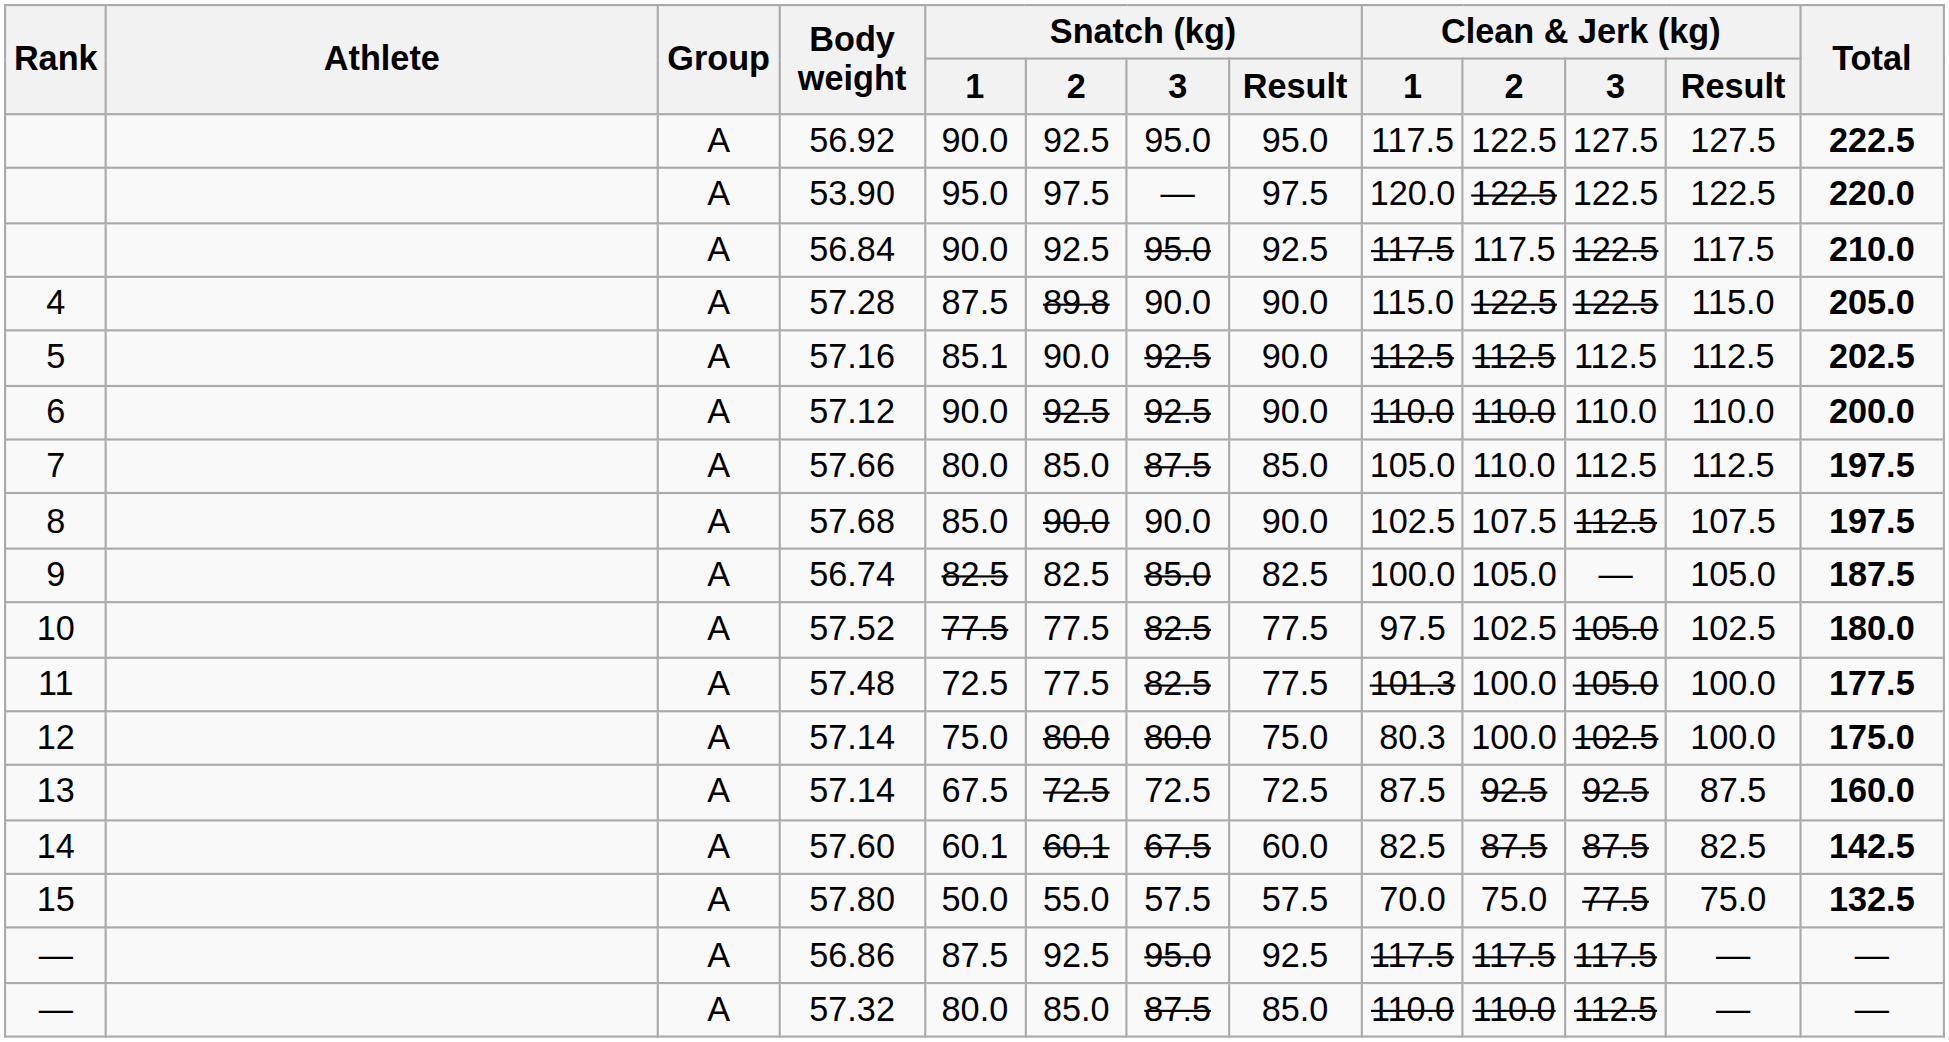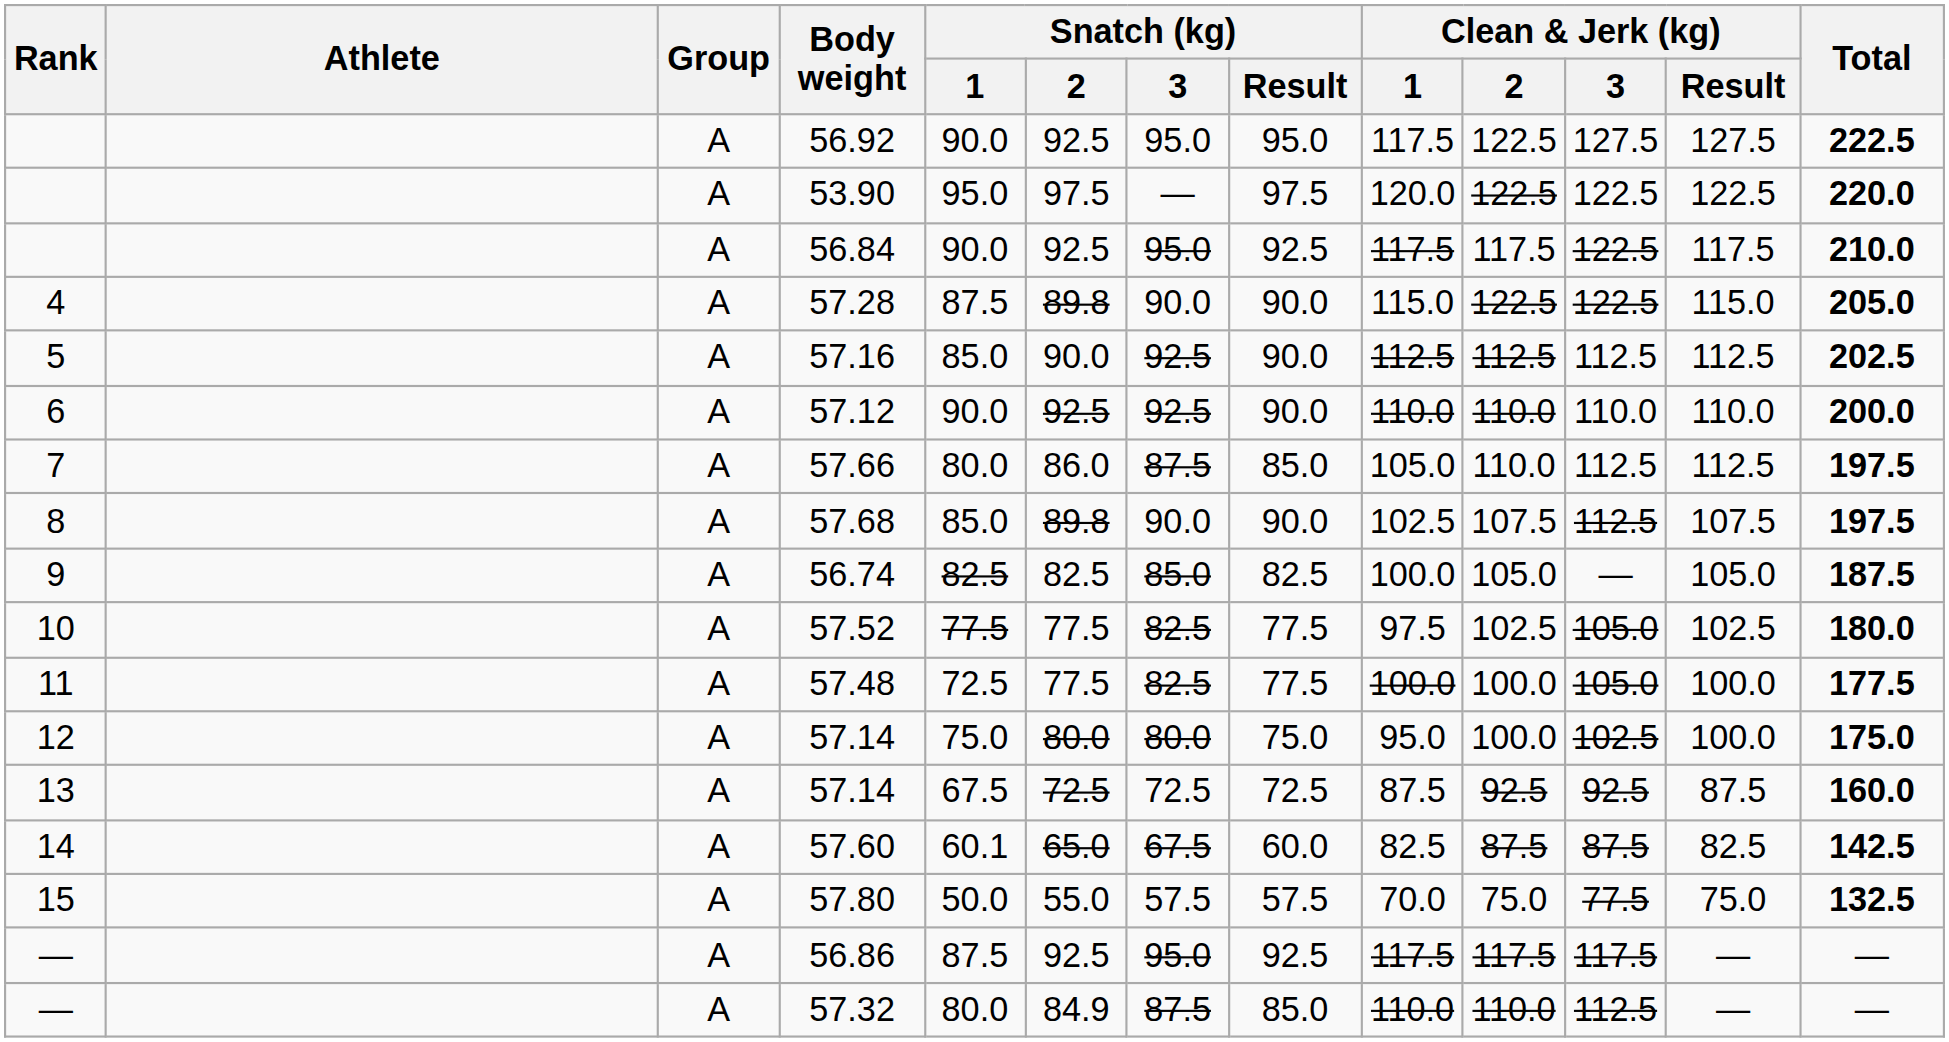 <table class = "wikitable" style="text-align:center;">
 <tr>
 <th rowspan=2 width=40>Rank</th>
 <th rowspan=2 width=250>Athlete</th>
 <th rowspan=2 width=50>Group</th>
 <th rowspan=2 width=60>Body weight</th>
 <th colspan=4>Snatch (kg)</th>
 <th colspan=4>Clean & Jerk (kg)</th>
 <th rowspan=2 width=60>Total</th>
 </tr>
 <tr>
 <th width=40>1</th>
 <th width=40>2</th>
 <th width=40>3</th>
 <th width=55>Result</th>
 <th width=40>1</th>
 <th width=40>2</th>
 <th width=40>3</th>
 <th width=55>Result</th>
 </tr>
 <tr>
 <td></td>
 <td align=left></td>
 <td>A</td>
 <td>56.92</td>
 <td>90.0</td>
 <td>92.5</td>
 <td>95.0</td>
 <td>95.0</td>
 <td>117.5</td>
 <td>122.5</td>
 <td>127.5</td>
 <td>127.5</td>
 <td><strong>222.5 </strong></td>
 </tr>
 <tr>
 <td></td>
 <td align=left></td>
 <td>A</td>
 <td>53.90</td>
 <td>95.0</td>
 <td>97.5</td>
 <td>—</td>
 <td>97.5</td>
 <td>120.0</td>
 <td><s>122.5</s></td>
 <td>122.5</td>
 <td>122.5</td>
 <td><strong>220.0</strong></td>
 </tr>
 <tr>
 <td></td>
 <td align=left></td>
 <td>A</td>
 <td>56.84</td>
 <td>90.0</td>
 <td>92.5</td>
 <td><s>95.0</s></td>
 <td>92.5</td>
 <td><s>117.5</s></td>
 <td>117.5</td>
 <td><s>122.5</s></td>
 <td>117.5</td>
 <td><strong>210.0</strong></td>
 </tr>
 <tr>
 <td>4</td>
 <td align=left></td>
 <td>A</td>
 <td>57.28</td>
 <td>87.5</td>
 <td><s>89.8</s></td>
 <td>90.0</td>
 <td>90.0</td>
 <td>115.0</td>
 <td><s>122.5</s></td>
 <td><s>122.5</s></td>
 <td>115.0</td>
 <td><strong>205.0 </strong></td>
 </tr>
 <tr>
 <td>5</td>
 <td align=left></td>
 <td>A</td>
 <td>57.16</td>
-<td>85.1</td>
+<td>85.0</td>
 <td>90.0</td>
 <td><s>92.5</s></td>
 <td>90.0</td>
 <td><s>112.5</s></td>
 <td><s>112.5</s></td>
 <td>112.5</td>
 <td>112.5</td>
 <td><strong>202.5 </strong></td>
 </tr>
 <tr>
 <td>6</td>
 <td align=left></td>
 <td>A</td>
 <td>57.12</td>
 <td>90.0</td>
 <td><s>92.5</s></td>
 <td><s>92.5</s></td>
 <td>90.0</td>
 <td><s>110.0</s></td>
 <td><s>110.0</s></td>
 <td>110.0</td>
 <td>110.0</td>
 <td><strong>200.0 </strong></td>
 </tr>
 <tr>
 <td>7</td>
 <td align=left></td>
 <td>A</td>
 <td>57.66</td>
 <td>80.0</td>
-<td>85.0</td>
+<td>86.0</td>
 <td><s>87.5</s></td>
 <td>85.0</td>
 <td>105.0</td>
 <td>110.0</td>
 <td>112.5</td>
 <td>112.5</td>
 <td><strong>197.5 </strong></td>
 </tr>
 <tr>
 <td>8</td>
 <td align=left></td>
 <td>A</td>
 <td>57.68</td>
 <td>85.0</td>
-<td><s>90.0</s></td>
+<td><s>89.8</s></td>
 <td>90.0</td>
 <td>90.0</td>
 <td>102.5</td>
 <td>107.5</td>
 <td><s>112.5</s></td>
 <td>107.5</td>
 <td><strong>197.5 </strong></td>
 </tr>
 <tr>
 <td>9</td>
 <td align=left></td>
 <td>A</td>
 <td>56.74</td>
 <td><s>82.5</s></td>
 <td>82.5</td>
 <td><s>85.0</s></td>
 <td>82.5</td>
 <td>100.0</td>
 <td>105.0</td>
 <td>—</td>
 <td>105.0</td>
 <td><strong>187.5 </strong></td>
 </tr>
 <tr>
 <td>10</td>
 <td align=left></td>
 <td>A</td>
 <td>57.52</td>
 <td><s>77.5</s></td>
 <td>77.5</td>
 <td><s>82.5</s></td>
 <td>77.5</td>
 <td>97.5</td>
 <td>102.5</td>
 <td><s>105.0</s></td>
 <td>102.5</td>
 <td><strong>180.0 </strong></td>
 </tr>
 <tr>
 <td>11</td>
 <td align=left></td>
 <td>A</td>
 <td>57.48</td>
 <td>72.5</td>
 <td>77.5</td>
 <td><s>82.5</s></td>
 <td>77.5</td>
-<td><s>101.3</s></td>
+<td><s>100.0</s></td>
 <td>100.0</td>
 <td><s>105.0</s></td>
 <td>100.0</td>
 <td><strong>177.5 </strong></td>
 </tr>
 <tr>
 <td>12</td>
 <td align=left></td>
 <td>A</td>
 <td>57.14</td>
 <td>75.0</td>
 <td><s>80.0</s></td>
 <td><s>80.0</s></td>
 <td>75.0</td>
-<td>80.3</td>
+<td>95.0</td>
 <td>100.0</td>
 <td><s>102.5</s></td>
 <td>100.0</td>
 <td><strong>175.0 </strong></td>
 </tr>
 <tr>
 <td>13</td>
 <td align=left></td>
 <td>A</td>
 <td>57.14</td>
 <td>67.5</td>
 <td><s>72.5</s></td>
 <td>72.5</td>
 <td>72.5</td>
 <td>87.5</td>
 <td><s>92.5</s></td>
 <td><s>92.5</s></td>
 <td>87.5</td>
 <td><strong>160.0 </strong></td>
 </tr>
 <tr>
 <td>14</td>
 <td align=left></td>
 <td>A</td>
 <td>57.60</td>
 <td>60.1</td>
-<td><s>60.1</s></td>
+<td><s>65.0</s></td>
 <td><s>67.5</s></td>
 <td>60.0</td>
 <td>82.5</td>
 <td><s>87.5</s></td>
 <td><s>87.5</s></td>
 <td>82.5</td>
 <td><strong>142.5 </strong></td>
 </tr>
 <tr>
 <td>15</td>
 <td align=left></td>
 <td>A</td>
 <td>57.80</td>
 <td>50.0</td>
 <td>55.0</td>
 <td>57.5</td>
 <td>57.5</td>
 <td>70.0</td>
 <td>75.0</td>
 <td><s>77.5</s></td>
 <td>75.0</td>
 <td><strong>132.5 </strong></td>
 </tr>
 <tr>
 <td>—</td>
 <td align=left></td>
 <td>A</td>
 <td>56.86</td>
 <td>87.5</td>
 <td>92.5</td>
 <td><s>95.0</s></td>
 <td>92.5</td>
 <td><s>117.5</s></td>
 <td><s>117.5</s></td>
 <td><s>117.5</s></td>
 <td>—</td>
 <td>—</td>
 </tr>
 <tr>
 <td>—</td>
 <td align=left></td>
 <td>A</td>
 <td>57.32</td>
 <td>80.0</td>
-<td>85.0</td>
+<td>84.9</td>
 <td><s>87.5</s></td>
 <td>85.0</td>
 <td><s>110.0</s></td>
 <td><s>110.0</s></td>
 <td><s>112.5</s></td>
 <td>—</td>
 <td>—</td>
 </tr>
 </table>
